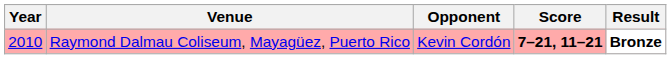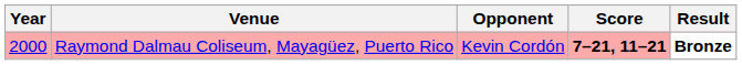 <table class="sortable wikitable" style="font-size: 90%;">
 <tr>
 <th>Year</th>
 <th>Venue</th>
 <th>Opponent</th>
 <th>Score</th>
 <th>Result</th>
 </tr>
 <tr style="background:#FFAAAA">
-<td align="center"><a href='#'>2010</a></td>
+<td align="center"><a href='#'>2000</a></td>
 <td align="left"><a href='#'>Raymond Dalmau Coliseum</a>, <a href='#'>Mayagüez</a>, <a href='#'>Puerto Rico</a></td>
 <td align="left"> <a href='#'>Kevin Cordón</a></td>
 <td align="left"><strong>7–21, 11–21</strong></td>
 <td style="text-align:left; background:white"> <strong>Bronze</strong></td>
 </tr>
 </table>
